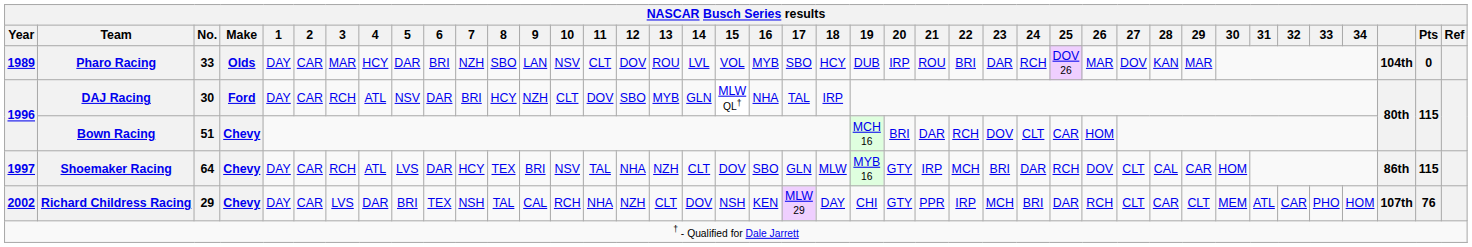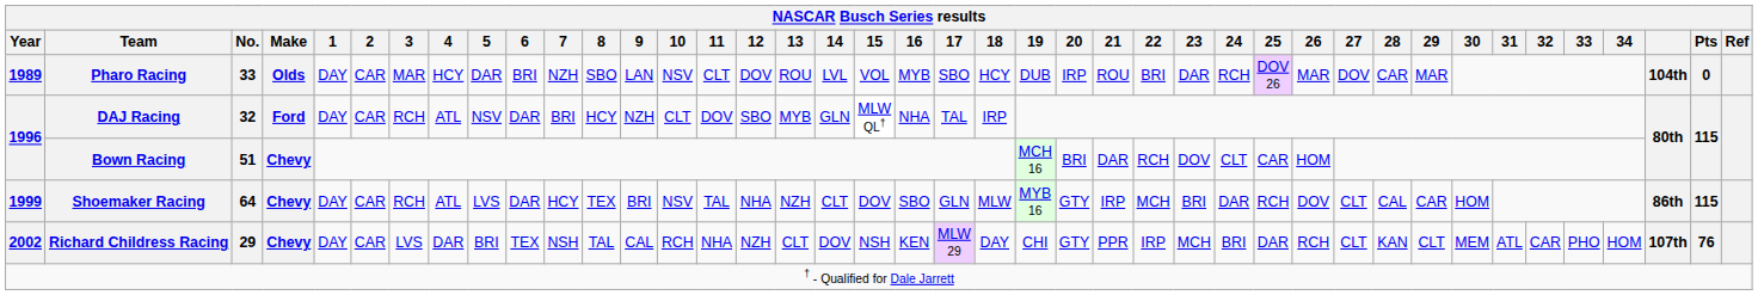 <table class="wikitable" style="text-align:center; font-size:75%">
 <tr>
 <th colspan=42><a href='#'>NASCAR</a> <a href='#'>Busch Series</a> results</th>
 </tr>
 <tr>
 <th>Year</th>
 <th>Team</th>
 <th>No.</th>
 <th>Make</th>
 <th>1</th>
 <th>2</th>
 <th>3</th>
 <th>4</th>
 <th>5</th>
 <th>6</th>
 <th>7</th>
 <th>8</th>
 <th>9</th>
 <th>10</th>
 <th>11</th>
 <th>12</th>
 <th>13</th>
 <th>14</th>
 <th>15</th>
 <th>16</th>
 <th>17</th>
 <th>18</th>
 <th>19</th>
 <th>20</th>
 <th>21</th>
 <th>22</th>
 <th>23</th>
 <th>24</th>
 <th>25</th>
 <th>26</th>
 <th>27</th>
 <th>28</th>
 <th>29</th>
 <th>30</th>
 <th>31</th>
 <th>32</th>
 <th>33</th>
 <th>34</th>
 <th></th>
 <th>Pts</th>
 <th>Ref</th>
 </tr>
 <tr>
 <th><a href='#'>1989</a></th>
 <th><a href='#'>Pharo Racing</a></th>
 <th>33</th>
 <th><a href='#'>Olds</a></th>
 <td><a href='#'>DAY</a></td>
 <td><a href='#'>CAR</a></td>
 <td><a href='#'>MAR</a></td>
 <td><a href='#'>HCY</a></td>
 <td><a href='#'>DAR</a></td>
 <td><a href='#'>BRI</a></td>
 <td><a href='#'>NZH</a></td>
 <td><a href='#'>SBO</a></td>
 <td><a href='#'>LAN</a></td>
 <td><a href='#'>NSV</a></td>
 <td><a href='#'>CLT</a></td>
 <td><a href='#'>DOV</a></td>
 <td><a href='#'>ROU</a></td>
 <td><a href='#'>LVL</a></td>
 <td><a href='#'>VOL</a></td>
 <td><a href='#'>MYB</a></td>
 <td><a href='#'>SBO</a></td>
 <td><a href='#'>HCY</a></td>
 <td><a href='#'>DUB</a></td>
 <td><a href='#'>IRP</a></td>
 <td><a href='#'>ROU</a></td>
 <td><a href='#'>BRI</a></td>
 <td><a href='#'>DAR</a></td>
 <td><a href='#'>RCH</a></td>
 <td style="background:#EFCFFF;"><a href='#'>DOV</a><br><small>26</small></td>
 <td><a href='#'>MAR</a></td>
 <td><a href='#'>DOV</a></td>
-<td><a href='#'>KAN</a></td>
+<td><a href='#'>CAR</a></td>
 <td><a href='#'>MAR</a></td>
 <td colspan=5></td>
 <th>104th</th>
 <th>0</th>
 <th></th>
 </tr>
 <tr>
 <th rowspan=2><a href='#'>1996</a></th>
 <th><a href='#'>DAJ Racing</a></th>
-<th>30</th>
+<th>32</th>
 <th><a href='#'>Ford</a></th>
 <td><a href='#'>DAY</a></td>
 <td><a href='#'>CAR</a></td>
 <td><a href='#'>RCH</a></td>
 <td><a href='#'>ATL</a></td>
 <td><a href='#'>NSV</a></td>
 <td><a href='#'>DAR</a></td>
 <td><a href='#'>BRI</a></td>
 <td><a href='#'>HCY</a></td>
 <td><a href='#'>NZH</a></td>
 <td><a href='#'>CLT</a></td>
 <td><a href='#'>DOV</a></td>
 <td><a href='#'>SBO</a></td>
 <td><a href='#'>MYB</a></td>
 <td><a href='#'>GLN</a></td>
 <td style="background:#FFFFFF;"><a href='#'>MLW</a><br><small>QL<sup>†</sup></small></td>
 <td><a href='#'>NHA</a></td>
 <td><a href='#'>TAL</a></td>
 <td><a href='#'>IRP</a></td>
 <td colspan=16></td>
 <th rowspan=2>80th</th>
 <th rowspan=2>115</th>
 <th rowspan=2></th>
 </tr>
 <tr>
 <th><a href='#'>Bown Racing</a></th>
 <th>51</th>
 <th><a href='#'>Chevy</a></th>
 <td colspan=18></td>
 <td style="background:#DFFFDF;"><a href='#'>MCH</a><br><small>16</small></td>
 <td><a href='#'>BRI</a></td>
 <td><a href='#'>DAR</a></td>
 <td><a href='#'>RCH</a></td>
 <td><a href='#'>DOV</a></td>
 <td><a href='#'>CLT</a></td>
 <td><a href='#'>CAR</a></td>
 <td><a href='#'>HOM</a></td>
 <td colspan=8></td>
 </tr>
 <tr>
-<th><a href='#'>1997</a></th>
+<th><a href='#'>1999</a></th>
 <th><a href='#'>Shoemaker Racing</a></th>
 <th>64</th>
 <th><a href='#'>Chevy</a></th>
 <td><a href='#'>DAY</a></td>
 <td><a href='#'>CAR</a></td>
 <td><a href='#'>RCH</a></td>
 <td><a href='#'>ATL</a></td>
 <td><a href='#'>LVS</a></td>
 <td><a href='#'>DAR</a></td>
 <td><a href='#'>HCY</a></td>
 <td><a href='#'>TEX</a></td>
 <td><a href='#'>BRI</a></td>
 <td><a href='#'>NSV</a></td>
 <td><a href='#'>TAL</a></td>
 <td><a href='#'>NHA</a></td>
 <td><a href='#'>NZH</a></td>
 <td><a href='#'>CLT</a></td>
 <td><a href='#'>DOV</a></td>
 <td><a href='#'>SBO</a></td>
 <td><a href='#'>GLN</a></td>
 <td><a href='#'>MLW</a></td>
 <td style="background:#DFFFDF;"><a href='#'>MYB</a><br><small>16</small></td>
 <td><a href='#'>GTY</a></td>
 <td><a href='#'>IRP</a></td>
 <td><a href='#'>MCH</a></td>
 <td><a href='#'>BRI</a></td>
 <td><a href='#'>DAR</a></td>
 <td><a href='#'>RCH</a></td>
 <td><a href='#'>DOV</a></td>
 <td><a href='#'>CLT</a></td>
 <td><a href='#'>CAL</a></td>
 <td><a href='#'>CAR</a></td>
 <td><a href='#'>HOM</a></td>
 <td colspan=4></td>
 <th>86th</th>
 <th>115</th>
 <th></th>
 </tr>
 <tr>
 <th><a href='#'>2002</a></th>
 <th><a href='#'>Richard Childress Racing</a></th>
 <th>29</th>
 <th><a href='#'>Chevy</a></th>
 <td><a href='#'>DAY</a></td>
 <td><a href='#'>CAR</a></td>
 <td><a href='#'>LVS</a></td>
 <td><a href='#'>DAR</a></td>
 <td><a href='#'>BRI</a></td>
 <td><a href='#'>TEX</a></td>
 <td><a href='#'>NSH</a></td>
 <td><a href='#'>TAL</a></td>
 <td><a href='#'>CAL</a></td>
 <td><a href='#'>RCH</a></td>
 <td><a href='#'>NHA</a></td>
 <td><a href='#'>NZH</a></td>
 <td><a href='#'>CLT</a></td>
 <td><a href='#'>DOV</a></td>
 <td><a href='#'>NSH</a></td>
 <td><a href='#'>KEN</a></td>
 <td style="background:#EFCFFF;"><a href='#'>MLW</a><br><small>29</small></td>
 <td><a href='#'>DAY</a></td>
 <td><a href='#'>CHI</a></td>
 <td><a href='#'>GTY</a></td>
 <td><a href='#'>PPR</a></td>
 <td><a href='#'>IRP</a></td>
 <td><a href='#'>MCH</a></td>
 <td><a href='#'>BRI</a></td>
 <td><a href='#'>DAR</a></td>
 <td><a href='#'>RCH</a></td>
 <td><a href='#'>CLT</a></td>
-<td><a href='#'>CAR</a></td>
+<td><a href='#'>KAN</a></td>
 <td><a href='#'>CLT</a></td>
 <td><a href='#'>MEM</a></td>
 <td><a href='#'>ATL</a></td>
 <td><a href='#'>CAR</a></td>
 <td><a href='#'>PHO</a></td>
 <td><a href='#'>HOM</a></td>
 <th>107th</th>
 <th>76</th>
 <th></th>
 </tr>
 <tr>
 <td colspan=41><small><sup>†</sup> - Qualified for <a href='#'>Dale Jarrett</a></small></td>
 </tr>
 </table>
